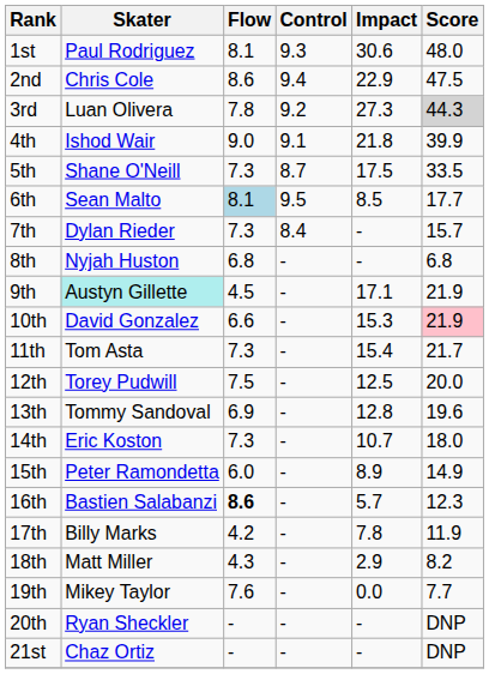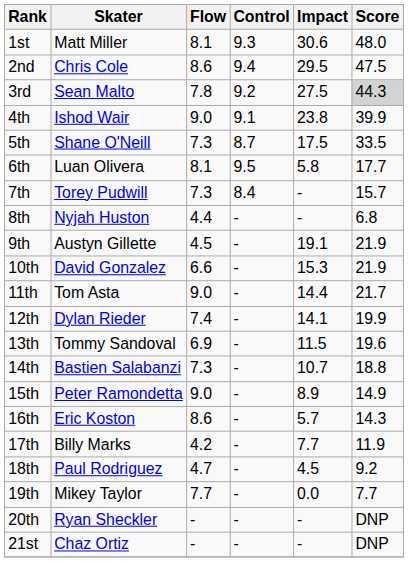 <table class="wikitable">
 <tr>
 <th>Rank</th>
 <th>Skater</th>
 <th>Flow</th>
 <th>Control</th>
 <th>Impact</th>
 <th>Score</th>
 </tr>
 <tr>
 <td>1st</td>
-<td><a href='#'>Paul Rodriguez</a></td>
+<td>Matt Miller</td>
 <td>8.1</td>
 <td>9.3</td>
 <td>30.6</td>
 <td>48.0</td>
 </tr>
 <tr>
 <td>2nd</td>
 <td><a href='#'>Chris Cole</a></td>
 <td>8.6</td>
 <td>9.4</td>
-<td>22.9</td>
+<td>29.5</td>
 <td>47.5</td>
 </tr>
 <tr>
 <td>3rd</td>
-<td>Luan Olivera</td>
+<td><a href='#'>Sean Malto</a></td>
 <td>7.8</td>
 <td>9.2</td>
-<td>27.3</td>
+<td>27.5</td>
 <td style="background: lightgrey;">44.3</td>
 </tr>
 <tr>
 <td>4th</td>
 <td><a href='#'>Ishod Wair</a></td>
 <td>9.0</td>
 <td>9.1</td>
-<td>21.8</td>
+<td>23.8</td>
 <td>39.9</td>
 </tr>
 <tr>
 <td>5th</td>
 <td><a href='#'>Shane O'Neill</a></td>
 <td>7.3</td>
 <td>8.7</td>
 <td>17.5</td>
 <td>33.5</td>
 </tr>
 <tr>
 <td>6th</td>
-<td><a href='#'>Sean Malto</a></td>
-<td style="background: lightblue;">8.1</td>
+<td>Luan Olivera</td>
+<td>8.1</td>
 <td>9.5</td>
-<td>8.5</td>
+<td>5.8</td>
 <td>17.7</td>
 </tr>
 <tr>
 <td>7th</td>
-<td><a href='#'>Dylan Rieder</a></td>
+<td><a href='#'>Torey Pudwill</a></td>
 <td>7.3</td>
 <td>8.4</td>
 <td>-</td>
 <td>15.7</td>
 </tr>
 <tr>
 <td>8th</td>
 <td><a href='#'>Nyjah Huston</a></td>
-<td>6.8</td>
+<td>4.4</td>
 <td>-</td>
 <td>-</td>
 <td>6.8</td>
 </tr>
 <tr>
 <td>9th</td>
-<td style="background: paleturquoise;">Austyn Gillette</td>
+<td>Austyn Gillette</td>
 <td>4.5</td>
 <td>-</td>
-<td>17.1</td>
+<td>19.1</td>
 <td>21.9</td>
 </tr>
 <tr>
 <td>10th</td>
 <td><a href='#'>David Gonzalez</a></td>
 <td>6.6</td>
 <td>-</td>
 <td>15.3</td>
-<td style="background: pink;">21.9</td>
+<td>21.9</td>
 </tr>
 <tr>
 <td>11th</td>
 <td>Tom Asta</td>
-<td>7.3</td>
+<td>9.0</td>
 <td>-</td>
-<td>15.4</td>
+<td>14.4</td>
 <td>21.7</td>
 </tr>
 <tr>
 <td>12th</td>
-<td><a href='#'>Torey Pudwill</a></td>
-<td>7.5</td>
+<td><a href='#'>Dylan Rieder</a></td>
+<td>7.4</td>
 <td>-</td>
-<td>12.5</td>
-<td>20.0</td>
+<td>14.1</td>
+<td>19.9</td>
 </tr>
 <tr>
 <td>13th</td>
 <td>Tommy Sandoval</td>
 <td>6.9</td>
 <td>-</td>
-<td>12.8</td>
+<td>11.5</td>
 <td>19.6</td>
 </tr>
 <tr>
 <td>14th</td>
-<td><a href='#'>Eric Koston</a></td>
+<td><a href='#'>Bastien Salabanzi</a></td>
 <td>7.3</td>
 <td>-</td>
 <td>10.7</td>
-<td>18.0</td>
+<td>18.8</td>
 </tr>
 <tr>
 <td>15th</td>
 <td><a href='#'>Peter Ramondetta</a></td>
-<td>6.0</td>
+<td>9.0</td>
 <td>-</td>
 <td>8.9</td>
 <td>14.9</td>
 </tr>
 <tr>
 <td>16th</td>
-<td><a href='#'>Bastien Salabanzi</a></td>
-<td><strong>8.6</strong></td>
+<td><a href='#'>Eric Koston</a></td>
+<td>8.6</td>
 <td>-</td>
 <td>5.7</td>
-<td>12.3</td>
+<td>14.3</td>
 </tr>
 <tr>
 <td>17th</td>
 <td>Billy Marks</td>
 <td>4.2</td>
 <td>-</td>
-<td>7.8</td>
+<td>7.7</td>
 <td>11.9</td>
 </tr>
 <tr>
 <td>18th</td>
-<td>Matt Miller</td>
-<td>4.3</td>
+<td><a href='#'>Paul Rodriguez</a></td>
+<td>4.7</td>
 <td>-</td>
-<td>2.9</td>
-<td>8.2</td>
+<td>4.5</td>
+<td>9.2</td>
 </tr>
 <tr>
 <td>19th</td>
 <td>Mikey Taylor</td>
-<td>7.6</td>
+<td>7.7</td>
 <td>-</td>
 <td>0.0</td>
 <td>7.7</td>
 </tr>
 <tr>
 <td>20th</td>
 <td><a href='#'>Ryan Sheckler</a></td>
 <td>-</td>
 <td>-</td>
 <td>-</td>
 <td>DNP</td>
 </tr>
 <tr>
 <td>21st</td>
 <td><a href='#'>Chaz Ortiz</a></td>
 <td>-</td>
 <td>-</td>
 <td>-</td>
 <td>DNP</td>
 </tr>
 <tr>
 </tr>
 </table>
